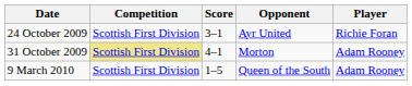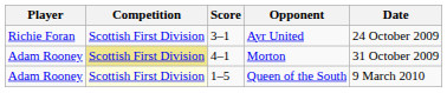 <table class="wikitable">
 <tr>
-<th>Date</th>
+<th>Player</th>
 <th>Competition</th>
 <th>Score</th>
 <th>Opponent</th>
-<th>Player</th>
+<th>Date</th>
 </tr>
 <tr>
-<td>24 October 2009</td>
+<td> <a href='#'>Richie Foran</a></td>
 <td><a href='#'>Scottish First Division</a></td>
 <td>3–1</td>
 <td><a href='#'>Ayr United</a></td>
-<td> <a href='#'>Richie Foran</a></td>
+<td>24 October 2009</td>
 </tr>
 <tr>
-<td>31 October 2009</td>
+<td> <a href='#'>Adam Rooney</a></td>
 <td style="background: khaki;"><a href='#'>Scottish First Division</a></td>
 <td>4–1</td>
 <td><a href='#'>Morton</a></td>
-<td> <a href='#'>Adam Rooney</a></td>
+<td>31 October 2009</td>
 </tr>
 <tr>
-<td>9 March 2010</td>
-<td><a href='#'>Scottish First Division</a></td>
+<td> <a href='#'>Adam Rooney</a></td>
+<td style="background: lightyellow;"><a href='#'>Scottish First Division</a></td>
 <td>1–5</td>
 <td><a href='#'>Queen of the South</a></td>
-<td> <a href='#'>Adam Rooney</a></td>
+<td>9 March 2010</td>
 </tr>
 </table>
